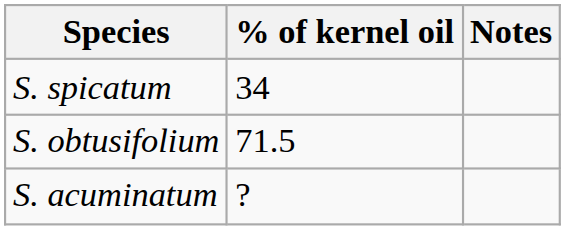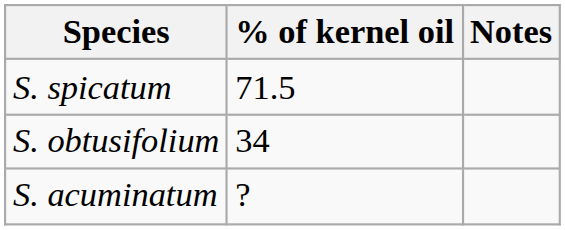 <table class="wikitable">
 <tr>
 <th>Species</th>
 <th>% of kernel oil</th>
 <th>Notes</th>
 </tr>
 <tr>
 <td><em>S. spicatum</em></td>
-<td>34</td>
+<td>71.5</td>
 <td></td>
 </tr>
 <tr>
 <td><em>S. obtusifolium</em></td>
-<td>71.5</td>
+<td>34</td>
 <td></td>
 </tr>
 <tr>
 <td><em>S. acuminatum</em></td>
 <td>?</td>
 <td></td>
 </tr>
 </table>
